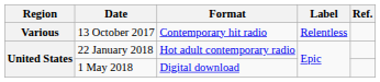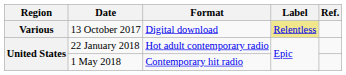 <table class="wikitable sortable plainrowheaders">
 <tr>
 <th scope="col">Region</th>
 <th scope="col">Date</th>
 <th scope="col">Format</th>
 <th scope="col">Label</th>
 <th scope="col">Ref.</th>
 </tr>
 <tr>
 <th scope="row">Various</th>
 <td>13 October 2017</td>
-<td><a href='#'>Contemporary hit radio</a></td>
-<td><a href='#'>Relentless</a></td>
+<td><a href='#'>Digital download</a></td>
+<td style="background: khaki;"><a href='#'>Relentless</a></td>
 <td></td>
 </tr>
 <tr>
 <th scope="row" rowspan="2">United States</th>
 <td>22 January 2018</td>
 <td><a href='#'>Hot adult contemporary radio</a></td>
 <td rowspan="2"><a href='#'>Epic</a></td>
 <td></td>
 </tr>
 <tr>
 <td>1 May 2018</td>
-<td><a href='#'>Digital download</a></td>
+<td><a href='#'>Contemporary hit radio</a></td>
 <td></td>
 </tr>
 </table>
